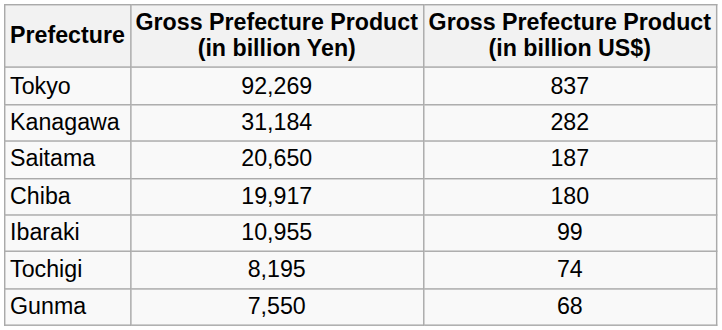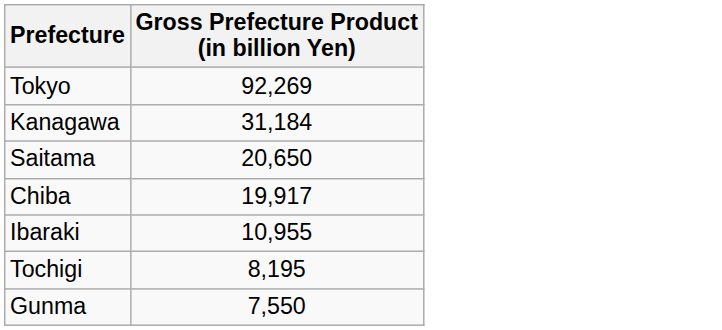 <table class="wikitable">
 <tr>
 <th>Prefecture</th>
 <th>Gross Prefecture Product<br>(in billion Yen)</th>
-<th>Gross Prefecture Product<br>(in billion US$)</th>
 </tr>
 <tr>
 <td>Tokyo</td>
 <td style="text-align: center;">92,269</td>
-<td style="text-align: center;">837</td>
 </tr>
 <tr>
 <td>Kanagawa</td>
 <td style="text-align: center;">31,184</td>
-<td style="text-align: center;">282</td>
 </tr>
 <tr>
 <td>Saitama</td>
 <td style="text-align: center;">20,650</td>
-<td style="text-align: center;">187</td>
 </tr>
 <tr>
 <td>Chiba</td>
 <td style="text-align: center;">19,917</td>
-<td style="text-align: center;">180</td>
 </tr>
 <tr>
 <td>Ibaraki</td>
 <td style="text-align: center;">10,955</td>
-<td style="text-align: center;">99</td>
 </tr>
 <tr>
 <td>Tochigi</td>
 <td style="text-align: center;">8,195</td>
-<td style="text-align: center;">74</td>
 </tr>
 <tr>
 <td>Gunma</td>
 <td style="text-align: center;">7,550</td>
-<td style="text-align: center;">68</td>
 </tr>
 </table>
